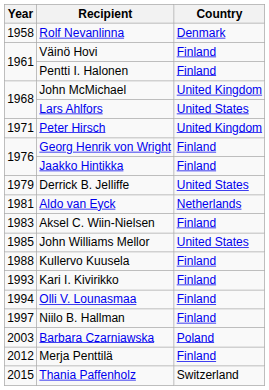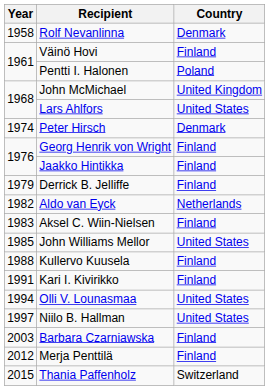 <table class="wikitable sortable" style="margin-bottom: 10px;">
 <tr>
 <th>Year</th>
 <th>Recipient</th>
 <th>Country</th>
 </tr>
 <tr>
 <td>1958</td>
 <td><a href='#'>Rolf Nevanlinna</a></td>
 <td><a href='#'>Denmark</a></td>
 </tr>
 <tr>
 <td rowspan="2">1961</td>
 <td>Väinö Hovi</td>
 <td><a href='#'>Finland</a></td>
 </tr>
 <tr>
 <td>Pentti I. Halonen</td>
-<td><a href='#'>Finland</a></td>
+<td><a href='#'>Poland</a></td>
 </tr>
 <tr>
 <td rowspan="2">1968</td>
 <td>John McMichael</td>
 <td><a href='#'>United Kingdom</a></td>
 </tr>
 <tr>
 <td><a href='#'>Lars Ahlfors</a></td>
 <td><a href='#'>United States</a></td>
 </tr>
 <tr>
-<td>1971</td>
+<td>1974</td>
 <td><a href='#'>Peter Hirsch</a></td>
-<td><a href='#'>United Kingdom</a></td>
+<td><a href='#'>Denmark</a></td>
 </tr>
 <tr>
 <td rowspan="2">1976</td>
 <td><a href='#'>Georg Henrik von Wright</a></td>
 <td><a href='#'>Finland</a></td>
 </tr>
 <tr>
 <td><a href='#'>Jaakko Hintikka</a></td>
 <td><a href='#'>Finland</a></td>
 </tr>
 <tr>
 <td>1979</td>
 <td>Derrick B. Jelliffe</td>
-<td><a href='#'>United States</a></td>
+<td><a href='#'>Finland</a></td>
 </tr>
 <tr>
-<td>1981</td>
+<td>1982</td>
 <td><a href='#'>Aldo van Eyck</a></td>
 <td><a href='#'>Netherlands</a></td>
 </tr>
 <tr>
 <td>1983</td>
 <td>Aksel C. Wiin-Nielsen</td>
 <td><a href='#'>Finland</a></td>
 </tr>
 <tr>
 <td>1985</td>
 <td>John Williams Mellor</td>
 <td><a href='#'>United States</a></td>
 </tr>
 <tr>
 <td>1988</td>
 <td>Kullervo Kuusela</td>
 <td><a href='#'>Finland</a></td>
 </tr>
 <tr>
-<td>1993</td>
+<td>1991</td>
 <td>Kari I. Kivirikko</td>
 <td><a href='#'>Finland</a></td>
 </tr>
 <tr>
 <td>1994</td>
 <td><a href='#'>Olli V. Lounasmaa</a></td>
-<td><a href='#'>Finland</a></td>
+<td><a href='#'>United States</a></td>
 </tr>
 <tr>
 <td>1997</td>
 <td>Niilo B. Hallman</td>
-<td><a href='#'>Finland</a></td>
+<td><a href='#'>United States</a></td>
 </tr>
 <tr>
 <td>2003</td>
 <td><a href='#'>Barbara Czarniawska</a></td>
-<td><a href='#'>Poland</a></td>
+<td><a href='#'>Finland</a></td>
 </tr>
 <tr>
 <td>2012</td>
 <td>Merja Penttilä</td>
 <td><a href='#'>Finland</a></td>
 </tr>
 <tr>
 <td>2015</td>
 <td><a href='#'>Thania Paffenholz</a></td>
 <td>Switzerland</td>
 </tr>
 </table>
